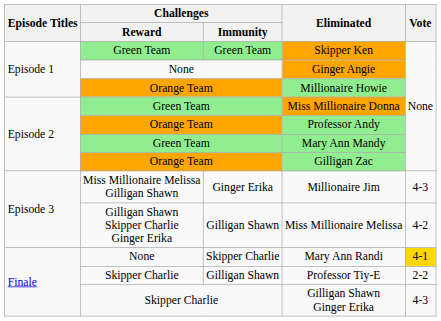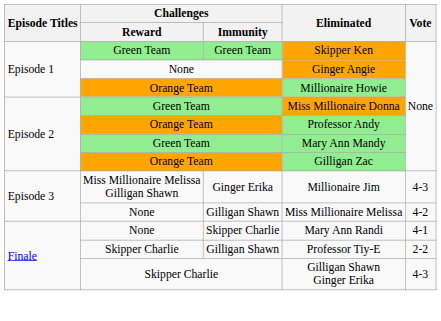 <table class="wikitable" style="margin:auto;">
 <tr>
 <th bgcolor="gray" rowspan="2">Episode Titles</th>
 <th bgcolor="gray" colspan="2">Challenges</th>
 <th bgcolor="gray" rowspan="2">Eliminated</th>
 <th bgcolor="gray" rowspan="2">Vote</th>
 </tr>
 <tr>
 <th bgcolor="gray">Reward</th>
 <th bgcolor="gray">Immunity</th>
 </tr>
 <tr>
 <td rowspan="3">Episode 1</td>
 <td align="center" bgcolor="lightgreen">Green Team</td>
 <td align="center" bgcolor="lightgreen">Green Team</td>
 <td align="center" bgcolor="orange">Skipper Ken</td>
 <td align="center" rowspan="7">None </td>
 </tr>
 <tr>
 <td align="center" colspan="2">None</td>
 <td align="center" bgcolor="orange">Ginger Angie </td>
 </tr>
 <tr>
 <td align="center" colspan="2" bgcolor="orange">Orange Team</td>
 <td align="center" bgcolor="lightgreen">Millionaire Howie</td>
 </tr>
 <tr>
 <td rowspan="4">Episode 2</td>
 <td align="center" colspan="2" bgcolor="lightgreen">Green Team</td>
 <td align="center" bgcolor="orange">Miss Millionaire Donna</td>
 </tr>
 <tr>
 <td align="center" colspan="2" bgcolor="orange">Orange Team</td>
 <td align="center" bgcolor="lightgreen">Professor Andy</td>
 </tr>
 <tr>
 <td align="center" colspan="2" bgcolor="lightgreen">Green Team</td>
 <td align="center" bgcolor="lightgreen">Mary Ann Mandy</td>
 </tr>
 <tr>
 <td align="center" colspan="2" bgcolor="orange">Orange Team</td>
 <td align="center" bgcolor="lightgreen">Gilligan Zac</td>
 </tr>
 <tr>
 <td rowspan="2">Episode 3</td>
 <td align="center">Miss Millionaire Melissa<br>Gilligan Shawn</td>
 <td align="center">Ginger Erika</td>
 <td align="center">Millionaire Jim</td>
 <td align="center">4-3</td>
 </tr>
 <tr>
-<td align="center">Gilligan Shawn<br>Skipper Charlie<br>Ginger Erika</td>
+<td align="center">None</td>
 <td align="center">Gilligan Shawn</td>
 <td align="center">Miss Millionaire Melissa</td>
 <td align="center">4-2</td>
 </tr>
 <tr>
 <td rowspan="3"><a href='#'>Finale</a></td>
 <td align="center">None</td>
 <td align="center">Skipper Charlie</td>
 <td align="center">Mary Ann Randi</td>
-<td align="center" style="background: gold;">4-1</td>
+<td align="center">4-1</td>
 </tr>
 <tr>
 <td align="center">Skipper Charlie</td>
 <td align="center">Gilligan Shawn</td>
 <td align="center">Professor Tiy-E</td>
 <td align="center">2-2</td>
 </tr>
 <tr>
 <td align="center" colspan="2">Skipper Charlie </td>
 <td align="center">Gilligan Shawn<br>Ginger Erika</td>
 <td align="center">4-3</td>
 </tr>
 </table>
